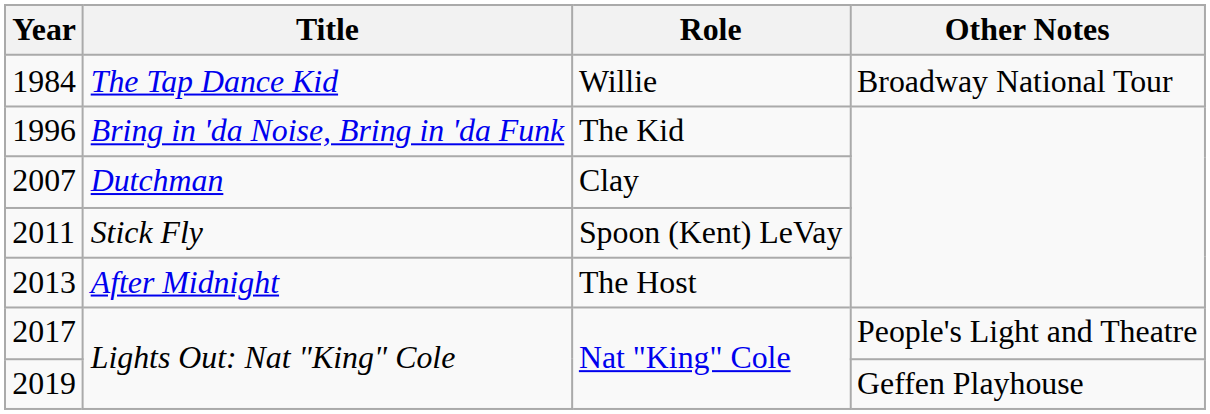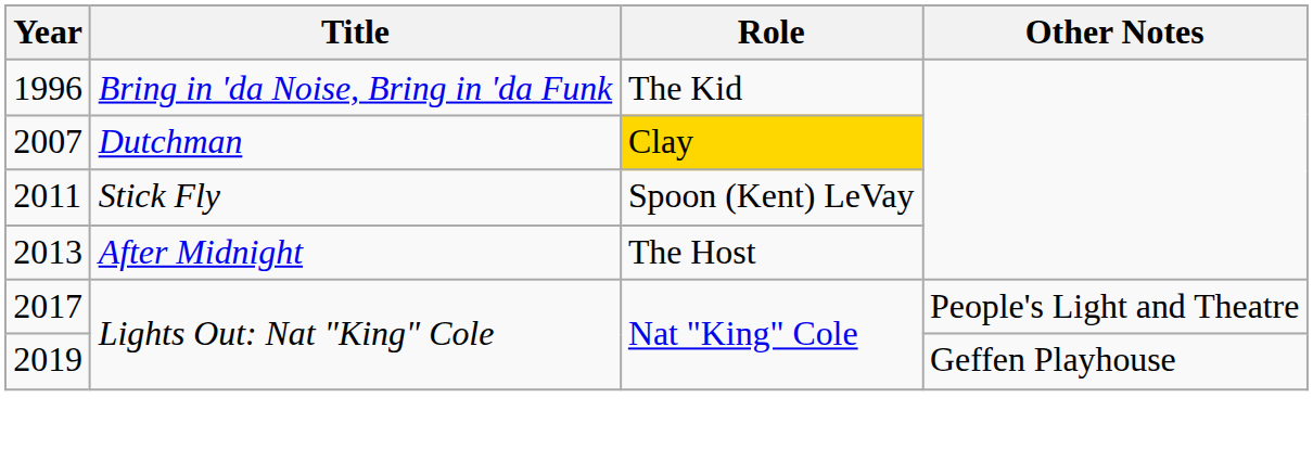 <table class="wikitable sortable">
 <tr>
 <th>Year</th>
 <th>Title</th>
 <th>Role</th>
 <th>Other Notes</th>
-</tr>
-<tr>
-<td>1984</td>
-<td><em><a href='#'>The Tap Dance Kid</a></em></td>
-<td>Willie</td>
-<td>Broadway National Tour</td>
 </tr>
 <tr>
 <td>1996</td>
 <td><em><a href='#'>Bring in 'da Noise, Bring in 'da Funk</a></em></td>
 <td>The Kid</td>
 <td rowspan="4"></td>
 </tr>
 <tr>
 <td>2007</td>
 <td><em><a href='#'>Dutchman</a></em></td>
-<td>Clay</td>
+<td style="background: gold;">Clay</td>
 </tr>
 <tr>
 <td>2011</td>
 <td><em>Stick Fly</em></td>
 <td>Spoon (Kent) LeVay</td>
 </tr>
 <tr>
 <td>2013</td>
 <td><em><a href='#'>After Midnight</a></em></td>
 <td>The Host</td>
 </tr>
 <tr>
 <td>2017</td>
 <td rowspan="2"><em>Lights Out: Nat "King" Cole</em></td>
 <td rowspan="2"><a href='#'>Nat "King" Cole</a></td>
 <td>People's Light and Theatre</td>
 </tr>
 <tr>
 <td>2019</td>
 <td>Geffen Playhouse</td>
 </tr>
 </table>
